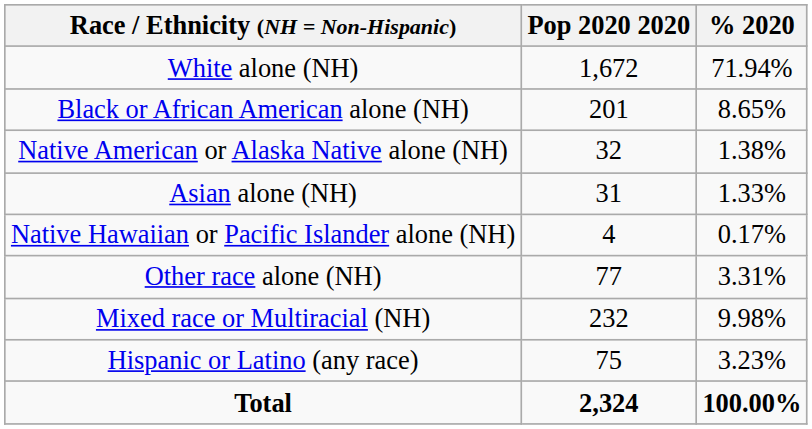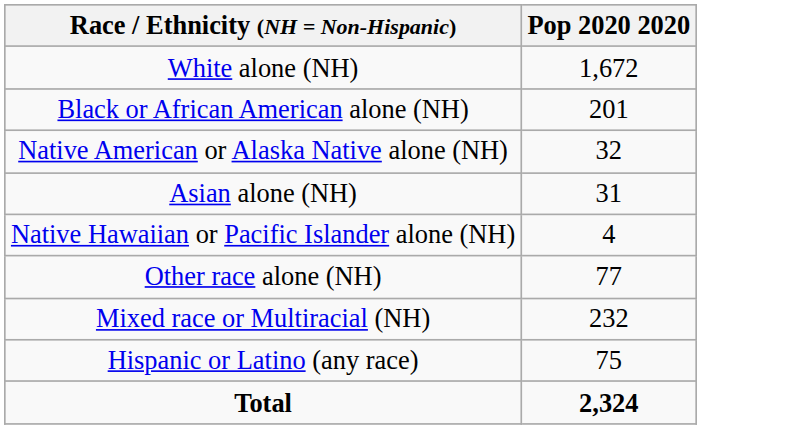 <table class="wikitable" style="text-align:center;">
 <tr>
 <th>Race / Ethnicity <small>(<em>NH = Non-Hispanic</em>)</small></th>
 <th>Pop 2020 2020</th>
-<th>% 2020</th>
 </tr>
 <tr>
 <td><a href='#'>White</a> alone (NH)</td>
 <td>1,672</td>
-<td>71.94%</td>
 </tr>
 <tr>
 <td><a href='#'>Black or African American</a> alone (NH)</td>
 <td>201</td>
-<td>8.65%</td>
 </tr>
 <tr>
 <td><a href='#'>Native American</a> or <a href='#'>Alaska Native</a> alone (NH)</td>
 <td>32</td>
-<td>1.38%</td>
 </tr>
 <tr>
 <td><a href='#'>Asian</a> alone (NH)</td>
 <td>31</td>
-<td>1.33%</td>
 </tr>
 <tr>
 <td><a href='#'>Native Hawaiian</a> or <a href='#'>Pacific Islander</a> alone (NH)</td>
 <td>4</td>
-<td>0.17%</td>
 </tr>
 <tr>
 <td><a href='#'>Other race</a> alone (NH)</td>
 <td>77</td>
-<td>3.31%</td>
 </tr>
 <tr>
 <td><a href='#'>Mixed race or Multiracial</a> (NH)</td>
 <td>232</td>
-<td>9.98%</td>
 </tr>
 <tr>
 <td><a href='#'>Hispanic or Latino</a> (any race)</td>
 <td>75</td>
-<td>3.23%</td>
 </tr>
 <tr>
 <td><strong>Total</strong></td>
 <td><strong>2,324</strong></td>
-<td><strong>100.00%</strong></td>
 </tr>
 </table>
